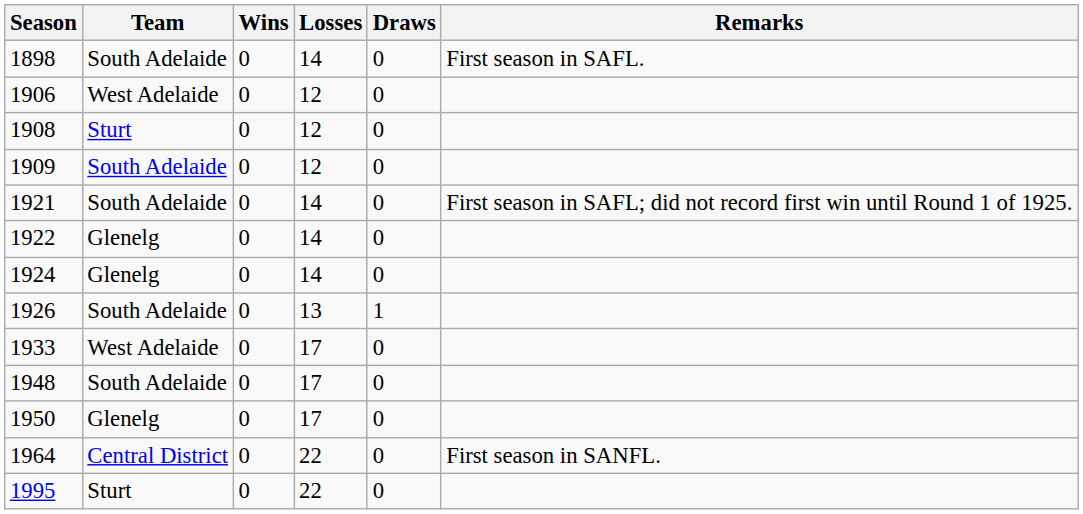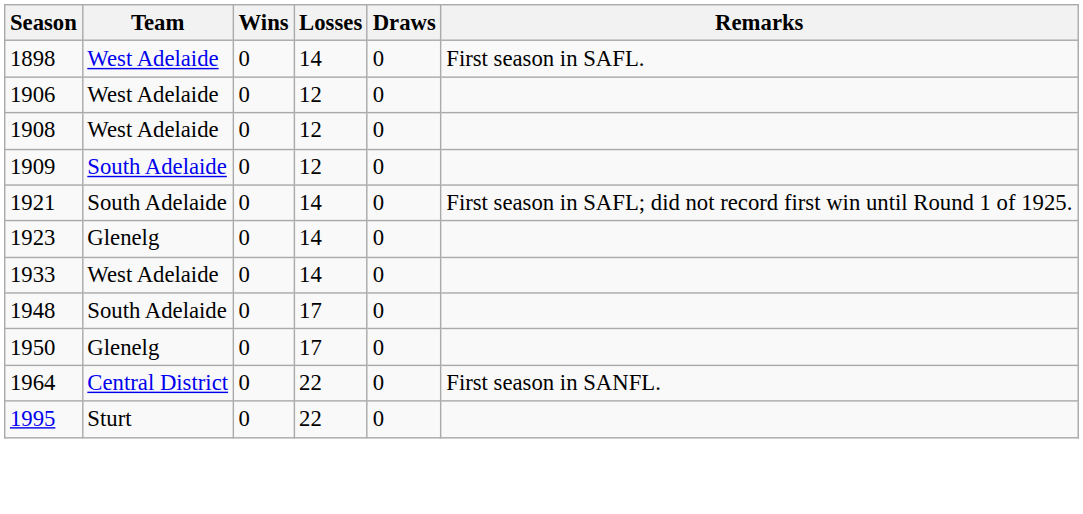 <table class="wikitable sortable">
 <tr>
 <th>Season</th>
 <th>Team</th>
 <th>Wins</th>
 <th>Losses</th>
 <th>Draws</th>
 <th>Remarks</th>
 </tr>
 <tr>
 <td>1898</td>
-<td>South Adelaide</td>
+<td><a href='#'>West Adelaide</a></td>
 <td>0</td>
 <td>14</td>
 <td>0</td>
 <td>First season in SAFL.</td>
 </tr>
 <tr>
 <td>1906</td>
 <td>West Adelaide</td>
 <td>0</td>
 <td>12</td>
 <td>0</td>
 <td></td>
 </tr>
 <tr>
 <td>1908</td>
-<td><a href='#'>Sturt</a></td>
+<td>West Adelaide</td>
 <td>0</td>
 <td>12</td>
 <td>0</td>
 <td></td>
 </tr>
 <tr>
 <td>1909</td>
 <td><a href='#'>South Adelaide</a></td>
 <td>0</td>
 <td>12</td>
 <td>0</td>
 <td></td>
 </tr>
 <tr>
 <td>1921</td>
 <td>South Adelaide</td>
 <td>0</td>
 <td>14</td>
 <td>0</td>
 <td>First season in SAFL; did not record first win until Round 1 of 1925.</td>
 </tr>
 <tr>
-<td>1922</td>
+<td>1923</td>
 <td>Glenelg</td>
 <td>0</td>
 <td>14</td>
 <td>0</td>
 <td></td>
 </tr>
 <tr>
-<td>1924</td>
-<td>Glenelg</td>
-<td>0</td>
-<td>14</td>
-<td>0</td>
-<td></td>
-</tr>
-<tr>
-<td>1926</td>
-<td>South Adelaide</td>
-<td>0</td>
-<td>13</td>
-<td>1</td>
-<td></td>
-</tr>
-<tr>
 <td>1933</td>
 <td>West Adelaide</td>
 <td>0</td>
-<td>17</td>
+<td>14</td>
 <td>0</td>
 <td></td>
 </tr>
 <tr>
 <td>1948</td>
 <td>South Adelaide</td>
 <td>0</td>
 <td>17</td>
 <td>0</td>
 <td></td>
 </tr>
 <tr>
 <td>1950</td>
 <td>Glenelg</td>
 <td>0</td>
 <td>17</td>
 <td>0</td>
 <td></td>
 </tr>
 <tr>
 <td>1964</td>
 <td><a href='#'>Central District</a></td>
 <td>0</td>
 <td>22</td>
 <td>0</td>
 <td>First season in SANFL.</td>
 </tr>
 <tr>
 <td><a href='#'>1995</a></td>
 <td>Sturt</td>
 <td>0</td>
 <td>22</td>
 <td>0</td>
 <td><br></td>
 </tr>
 </table>
